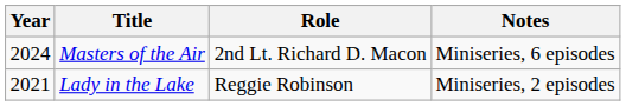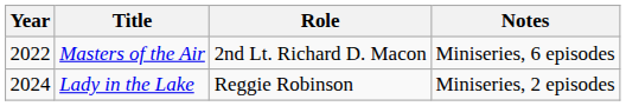 <table class="wikitable sortable">
 <tr>
 <th>Year</th>
 <th>Title</th>
 <th>Role</th>
 <th class="unsortable">Notes</th>
 </tr>
 <tr>
-<td>2024</td>
+<td>2022</td>
 <td><em><a href='#'>Masters of the Air</a></em></td>
 <td>2nd Lt. Richard D. Macon</td>
 <td>Miniseries, 6 episodes</td>
 </tr>
 <tr>
-<td>2021</td>
+<td>2024</td>
 <td><em><a href='#'>Lady in the Lake</a></em></td>
 <td>Reggie Robinson</td>
 <td>Miniseries, 2 episodes</td>
 </tr>
 </table>
